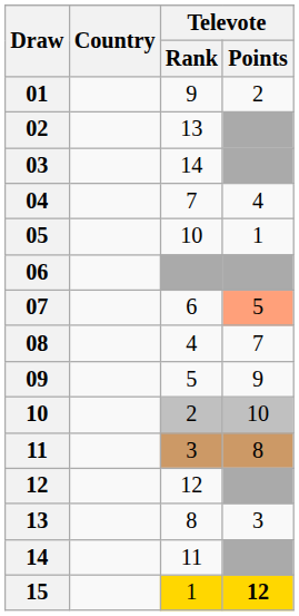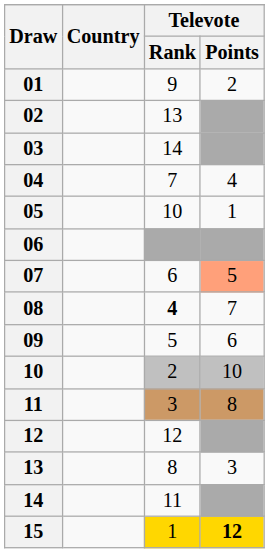 <table class="sortable wikitable collapsible plainrowheaders" style="text-align:center;">
 <tr>
 </tr>
 <tr>
 <th scope="col" rowspan="2">Draw</th>
 <th scope="col" rowspan="2">Country</th>
 <th scope="col" colspan="2">Televote</th>
 </tr>
 <tr>
 <th scope="col">Rank</th>
 <th scope="col">Points</th>
 </tr>
 <tr>
 <th scope="row" style="text-align:center;">01</th>
 <td style="text-align:left;"></td>
 <td>9</td>
 <td>2</td>
 </tr>
 <tr>
 <th scope="row" style="text-align:center;">02</th>
 <td style="text-align:left;"></td>
 <td>13</td>
 <td style="background:#AAAAAA;"></td>
 </tr>
 <tr>
 <th scope="row" style="text-align:center;">03</th>
 <td style="text-align:left;"></td>
 <td>14</td>
 <td style="background:#AAAAAA;"></td>
 </tr>
 <tr>
 <th scope="row" style="text-align:center;">04</th>
 <td style="text-align:left;"></td>
 <td>7</td>
 <td>4</td>
 </tr>
 <tr>
 <th scope="row" style="text-align:center;">05</th>
 <td style="text-align:left;"></td>
 <td>10</td>
 <td>1</td>
 </tr>
 <tr class=sortbottom>
 <th scope="row" style="text-align:center;">06</th>
 <td style="text-align:left;"></td>
 <td style="background:#AAAAAA;"></td>
 <td style="background:#AAAAAA;"></td>
 </tr>
 <tr>
 <th scope="row" style="text-align:center;">07</th>
 <td style="text-align:left;"></td>
 <td>6</td>
 <td style="background: lightsalmon;">5</td>
 </tr>
 <tr>
 <th scope="row" style="text-align:center;">08</th>
 <td style="text-align:left;"></td>
-<td>4</td>
+<td><strong>4</strong></td>
 <td>7</td>
 </tr>
 <tr>
 <th scope="row" style="text-align:center;">09</th>
 <td style="text-align:left;"></td>
 <td>5</td>
-<td>9</td>
+<td>6</td>
 </tr>
 <tr>
 <th scope="row" style="text-align:center;">10</th>
 <td style="text-align:left;"></td>
 <td style="background:silver;">2</td>
 <td style="background:silver;">10</td>
 </tr>
 <tr>
 <th scope="row" style="text-align:center;">11</th>
 <td style="text-align:left;"></td>
 <td style="background:#CC9966;">3</td>
 <td style="background:#CC9966;">8</td>
 </tr>
 <tr>
 <th scope="row" style="text-align:center;">12</th>
 <td style="text-align:left;"></td>
 <td>12</td>
 <td style="background:#AAAAAA;"></td>
 </tr>
 <tr>
 <th scope="row" style="text-align:center;">13</th>
 <td style="text-align:left;"></td>
 <td>8</td>
 <td>3</td>
 </tr>
 <tr>
 <th scope="row" style="text-align:center;">14</th>
 <td style="text-align:left;"></td>
 <td>11</td>
 <td style="background:#AAAAAA;"></td>
 </tr>
 <tr>
 <th scope="row" style="text-align:center;">15</th>
 <td style="text-align:left;"></td>
 <td style="background:gold;">1</td>
 <td style="background:gold;"><strong>12</strong></td>
 </tr>
 </table>
